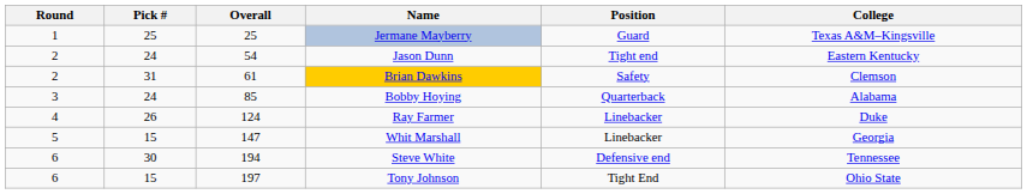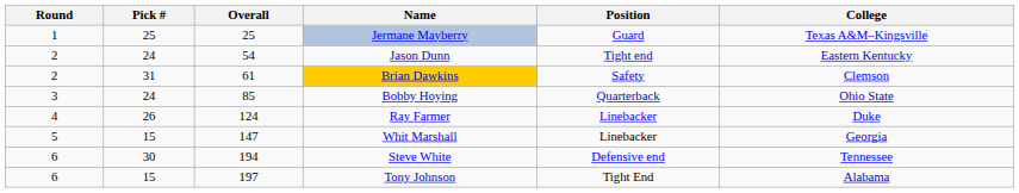 <table class="wikitable sortable sortable" style="width: 100%; text-align:center">
 <tr>
 <th>Round</th>
 <th>Pick #</th>
 <th>Overall</th>
 <th>Name</th>
 <th>Position</th>
 <th>College</th>
 </tr>
 <tr>
 <td>1</td>
 <td>25</td>
 <td>25</td>
 <td bgcolor=lightsteelblue><a href='#'>Jermane Mayberry</a></td>
 <td><a href='#'>Guard</a></td>
 <td><a href='#'>Texas A&M–Kingsville</a></td>
 </tr>
 <tr>
 <td>2</td>
 <td>24</td>
 <td>54</td>
 <td><a href='#'>Jason Dunn</a></td>
 <td><a href='#'>Tight end</a></td>
 <td><a href='#'>Eastern Kentucky</a></td>
 </tr>
 <tr>
 <td>2</td>
 <td>31</td>
 <td>61</td>
 <td bgcolor=#FFCC00><a href='#'>Brian Dawkins</a></td>
 <td><a href='#'>Safety</a></td>
 <td><a href='#'>Clemson</a></td>
 </tr>
 <tr>
 <td>3</td>
 <td>24</td>
 <td>85</td>
 <td><a href='#'>Bobby Hoying</a></td>
 <td><a href='#'>Quarterback</a></td>
-<td><a href='#'>Alabama</a></td>
+<td><a href='#'>Ohio State</a></td>
 </tr>
 <tr>
 <td>4</td>
 <td>26</td>
 <td>124</td>
 <td><a href='#'>Ray Farmer</a></td>
 <td><a href='#'>Linebacker</a></td>
 <td><a href='#'>Duke</a></td>
 </tr>
 <tr>
 <td>5</td>
 <td>15</td>
 <td>147</td>
 <td><a href='#'>Whit Marshall</a></td>
 <td>Linebacker</td>
 <td><a href='#'>Georgia</a></td>
 </tr>
 <tr>
 <td>6</td>
 <td>30</td>
 <td>194</td>
 <td><a href='#'>Steve White</a></td>
 <td><a href='#'>Defensive end</a></td>
 <td><a href='#'>Tennessee</a></td>
 </tr>
 <tr>
 <td>6</td>
 <td>15</td>
 <td>197</td>
 <td><a href='#'>Tony Johnson</a></td>
 <td>Tight End</td>
-<td><a href='#'>Ohio State</a></td>
+<td><a href='#'>Alabama</a></td>
 </tr>
 </table>
